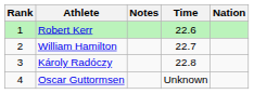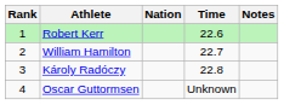 <table class="wikitable sortable" style="text-align:center">
 <tr>
 <th>Rank</th>
 <th>Athlete</th>
+<th>Nation</th>
+<th>Time</th>
 <th>Notes</th>
-<th>Time</th>
-<th>Nation</th>
 </tr>
 <tr bgcolor=bbf3bb>
 <td>1</td>
 <td align=left><a href='#'>Robert Kerr</a></td>
+<td align=left></td>
+<td>22.6</td>
 <td></td>
-<td>22.6</td>
-<td align=left></td>
 </tr>
 <tr>
 <td>2</td>
 <td align=left><a href='#'>William Hamilton</a></td>
+<td align=left></td>
+<td>22.7</td>
 <td></td>
-<td>22.7</td>
-<td align=left></td>
 </tr>
 <tr>
 <td>3</td>
 <td align=left><a href='#'>Károly Radóczy</a></td>
+<td align=left></td>
+<td>22.8</td>
 <td></td>
-<td>22.8</td>
-<td align=left></td>
 </tr>
 <tr>
 <td>4</td>
 <td align=left><a href='#'>Oscar Guttormsen</a></td>
+<td align=left></td>
+<td data-sort-value=30.0>Unknown</td>
 <td></td>
-<td data-sort-value=30.0>Unknown</td>
-<td align=left></td>
 </tr>
 </table>
